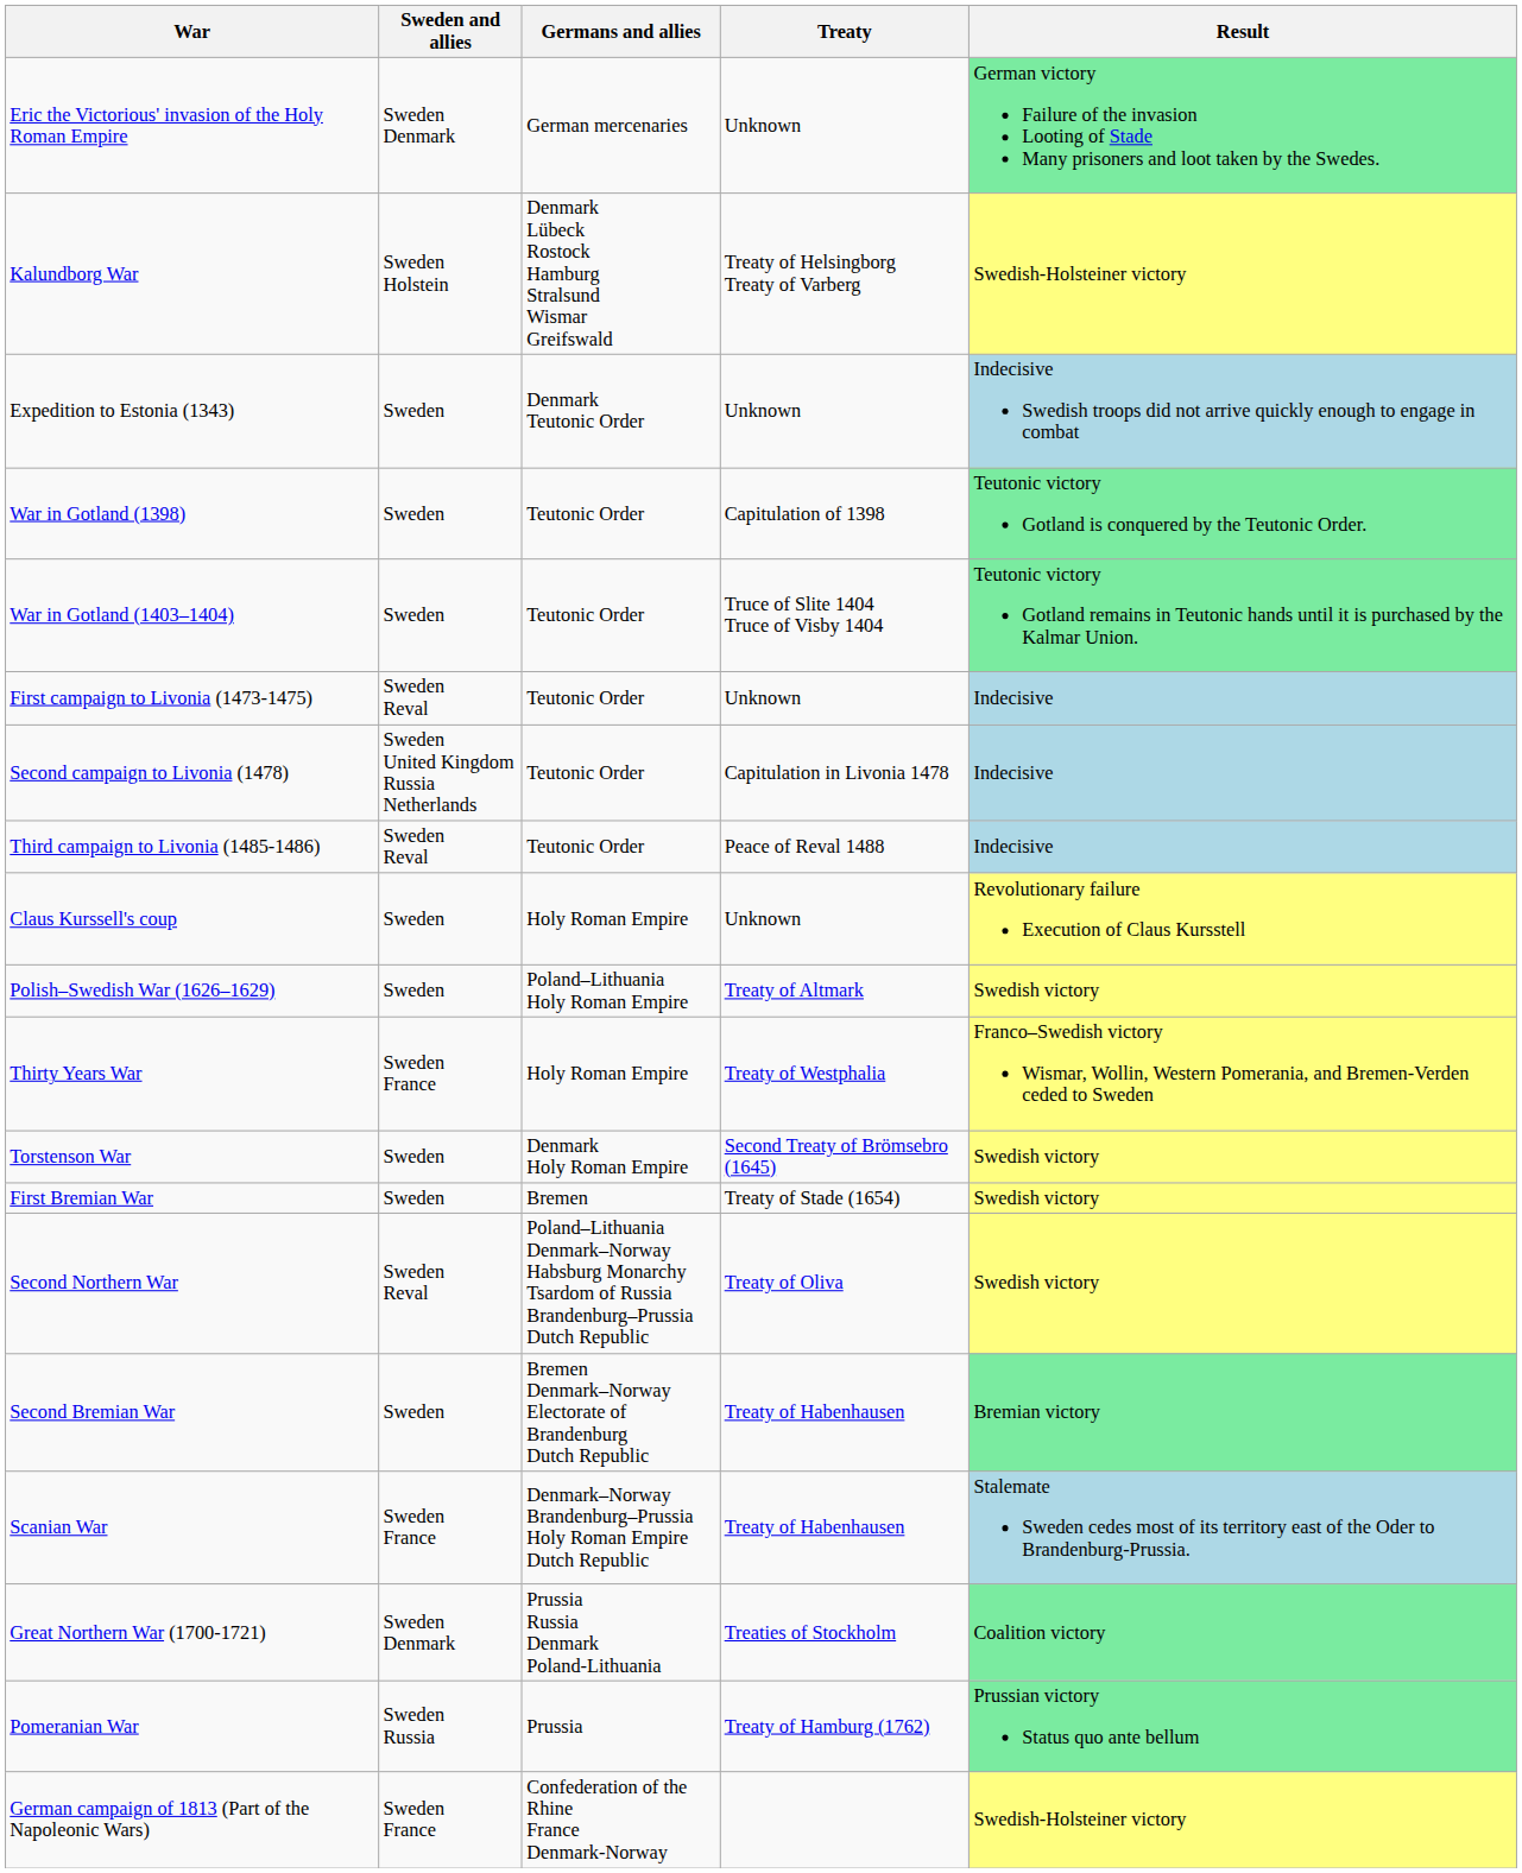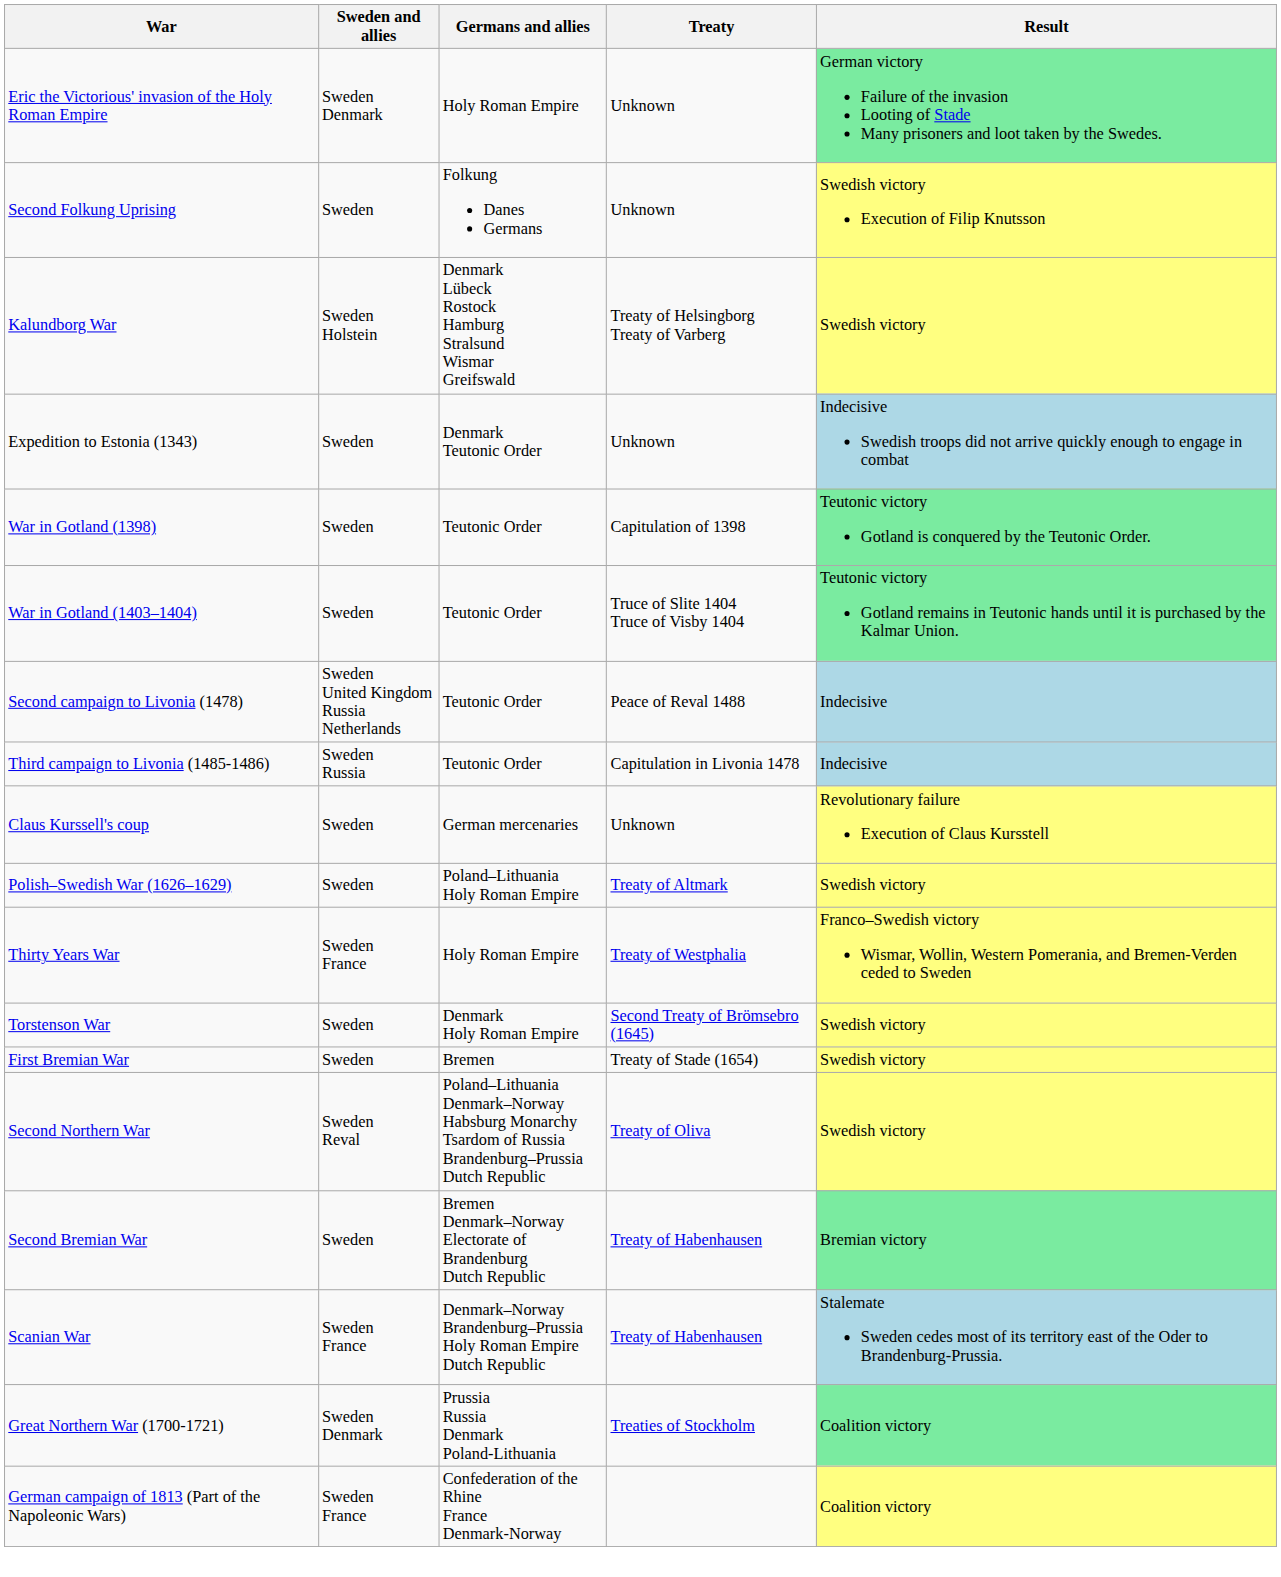 <table class="sortable wikitable">
 <tr>
 <th>War</th>
 <th>Sweden and allies</th>
 <th>Germans and allies</th>
 <th>Treaty</th>
 <th>Result</th>
 </tr>
 <tr>
 <td><a href='#'>Eric the Victorious' invasion of the Holy Roman Empire</a></td>
 <td>Sweden <br>Denmark</td>
-<td>German mercenaries</td>
+<td>Holy Roman Empire</td>
 <td>Unknown</td>
 <td bgcolor="#7AEBA0">German victory<br><ul><li>Failure of the invasion</li><li>Looting of <a href='#'>Stade</a></li><li>Many prisoners and loot taken by the Swedes.</li></ul></td>
+</tr>
+<tr>
+<td><a href='#'>Second Folkung Uprising</a></td>
+<td>Sweden</td>
+<td>Folkung<br><ul><li>Danes</li><li>Germans</li></ul></td>
+<td>Unknown</td>
+<td bgcolor="#FFFF80">Swedish victory<br><ul><li>Execution of Filip Knutsson</li></ul></td>
 </tr>
 <tr>
 <td><a href='#'>Kalundborg War</a></td>
 <td>Sweden <br>Holstein</td>
 <td>Denmark <br>Lübeck <br>Rostock <br>Hamburg <br>Stralsund <br>Wismar <br>Greifswald</td>
 <td>Treaty of Helsingborg <br>Treaty of Varberg</td>
-<td bgcolor="#FFFF80">Swedish-Holsteiner victory</td>
+<td bgcolor="#FFFF80">Swedish victory</td>
 </tr>
 <tr>
 <td>Expedition to Estonia (1343)</td>
 <td>Sweden</td>
 <td>Denmark <br>Teutonic Order</td>
 <td>Unknown</td>
 <td bgcolor="#ADD8E6">Indecisive<br><ul><li>Swedish troops did not arrive quickly enough to engage in combat</li></ul></td>
 </tr>
 <tr>
 <td><a href='#'>War in Gotland (1398)</a></td>
 <td>Sweden</td>
 <td>Teutonic Order</td>
 <td>Capitulation of 1398</td>
 <td bgcolor="#7AEBA0 ">Teutonic victory<br><ul><li>Gotland is conquered by the Teutonic Order.</li></ul></td>
 </tr>
 <tr>
 <td><a href='#'>War in Gotland (1403–1404)</a></td>
 <td>Sweden</td>
 <td>Teutonic Order</td>
 <td>Truce of Slite 1404 <br>Truce of Visby 1404</td>
 <td bgcolor="#7AEBA0 ">Teutonic victory<br><ul><li>Gotland remains in Teutonic hands until it is purchased by the Kalmar Union.</li></ul></td>
 </tr>
 <tr>
-<td><a href='#'>First campaign to Livonia</a> (1473-1475)</td>
-<td>Sweden <br>Reval</td>
+<td><a href='#'>Second campaign to Livonia</a> (1478)</td>
+<td>Sweden<br>United Kingdom<br>Russia<br>Netherlands</td>
 <td>Teutonic Order</td>
-<td>Unknown</td>
+<td>Peace of Reval 1488</td>
 <td bgcolor="#ADD8E6">Indecisive</td>
 </tr>
 <tr>
-<td><a href='#'>Second campaign to Livonia</a> (1478)</td>
-<td>Sweden<br>United Kingdom<br>Russia<br>Netherlands</td>
+<td><a href='#'>Third campaign to Livonia</a> (1485-1486)</td>
+<td>Sweden <br>Russia</td>
 <td>Teutonic Order</td>
 <td>Capitulation in Livonia 1478</td>
 <td bgcolor="#ADD8E6">Indecisive</td>
 </tr>
 <tr>
-<td><a href='#'>Third campaign to Livonia</a> (1485-1486)</td>
-<td>Sweden <br>Reval</td>
-<td>Teutonic Order</td>
-<td>Peace of Reval 1488</td>
-<td bgcolor="#ADD8E6">Indecisive</td>
-</tr>
-<tr>
 <td><a href='#'>Claus Kurssell's coup</a></td>
 <td>Sweden</td>
-<td>Holy Roman Empire</td>
+<td>German mercenaries</td>
 <td>Unknown</td>
 <td bgcolor="#FFFF80">Revolutionary failure<br><ul><li>Execution of Claus Kursstell</li></ul></td>
 </tr>
 <tr>
 <td><a href='#'>Polish–Swedish War (1626–1629)</a></td>
 <td>Sweden</td>
 <td>Poland–Lithuania <br>Holy Roman Empire</td>
 <td><a href='#'>Treaty of Altmark</a></td>
 <td bgcolor="#FFFF80">Swedish victory</td>
 </tr>
 <tr>
 <td><a href='#'>Thirty Years War</a></td>
 <td>Sweden <br>France</td>
 <td>Holy Roman Empire</td>
 <td><a href='#'>Treaty of Westphalia</a></td>
 <td bgcolor="#FFFF80">Franco–Swedish victory<br><ul><li>Wismar, Wollin, Western Pomerania, and Bremen-Verden ceded to Sweden</li></ul></td>
 </tr>
 <tr>
 <td><a href='#'>Torstenson War</a></td>
 <td>Sweden</td>
 <td>Denmark <br>Holy Roman Empire</td>
 <td><a href='#'>Second Treaty of Brömsebro (1645)</a></td>
 <td bgcolor="#FFFF80">Swedish victory</td>
 </tr>
 <tr>
 <td><a href='#'>First Bremian War</a></td>
 <td>Sweden</td>
 <td>Bremen</td>
 <td>Treaty of Stade (1654)</td>
 <td bgcolor="#FFFF80">Swedish victory</td>
 </tr>
 <tr>
 <td><a href='#'>Second Northern War</a></td>
 <td>Sweden <br>Reval</td>
 <td>Poland–Lithuania <br>Denmark–Norway <br>Habsburg Monarchy <br>Tsardom of Russia <br>Brandenburg–Prussia <br>Dutch Republic</td>
 <td><a href='#'>Treaty of Oliva</a></td>
 <td bgcolor="#FFFF80">Swedish victory</td>
 </tr>
 <tr>
 <td><a href='#'>Second Bremian War</a></td>
 <td>Sweden</td>
 <td>Bremen <br>Denmark–Norway <br>Electorate of Brandenburg <br>Dutch Republic</td>
 <td><a href='#'>Treaty of Habenhausen</a></td>
 <td bgcolor="#7AEBA0 ">Bremian victory</td>
 </tr>
 <tr>
 <td><a href='#'>Scanian War</a></td>
 <td>Sweden <br>France</td>
 <td>Denmark–Norway <br>Brandenburg–Prussia  <br>Holy Roman Empire <br>Dutch Republic</td>
 <td><a href='#'>Treaty of Habenhausen</a></td>
 <td bgcolor="#ADD8E6">Stalemate<br><ul><li>Sweden cedes most of its territory east of the Oder to Brandenburg-Prussia.</li></ul></td>
 </tr>
 <tr>
 <td><a href='#'>Great Northern War</a> (1700-1721)</td>
 <td>Sweden <br>Denmark</td>
 <td>Prussia<br>Russia<br>Denmark<br>Poland-Lithuania</td>
 <td><a href='#'>Treaties of Stockholm</a></td>
 <td bgcolor="#7AEBA0 ">Coalition victory</td>
 </tr>
 <tr>
-<td><a href='#'>Pomeranian War</a></td>
-<td>Sweden <br>Russia</td>
-<td>Prussia</td>
-<td><a href='#'>Treaty of Hamburg (1762)</a></td>
-<td bgcolor="#7AEBA0 ">Prussian victory<br><ul><li>Status quo ante bellum</li></ul></td>
-</tr>
-<tr>
 <td><a href='#'>German campaign of 1813</a> (Part of the Napoleonic Wars)</td>
 <td>Sweden <br>France</td>
 <td>Confederation of the Rhine<br>France<br>Denmark-Norway</td>
 <td></td>
-<td bgcolor="#FFFF80">Swedish-Holsteiner victory</td>
+<td bgcolor="#FFFF80">Coalition victory</td>
 </tr>
 <tr>
 </tr>
 </table>
